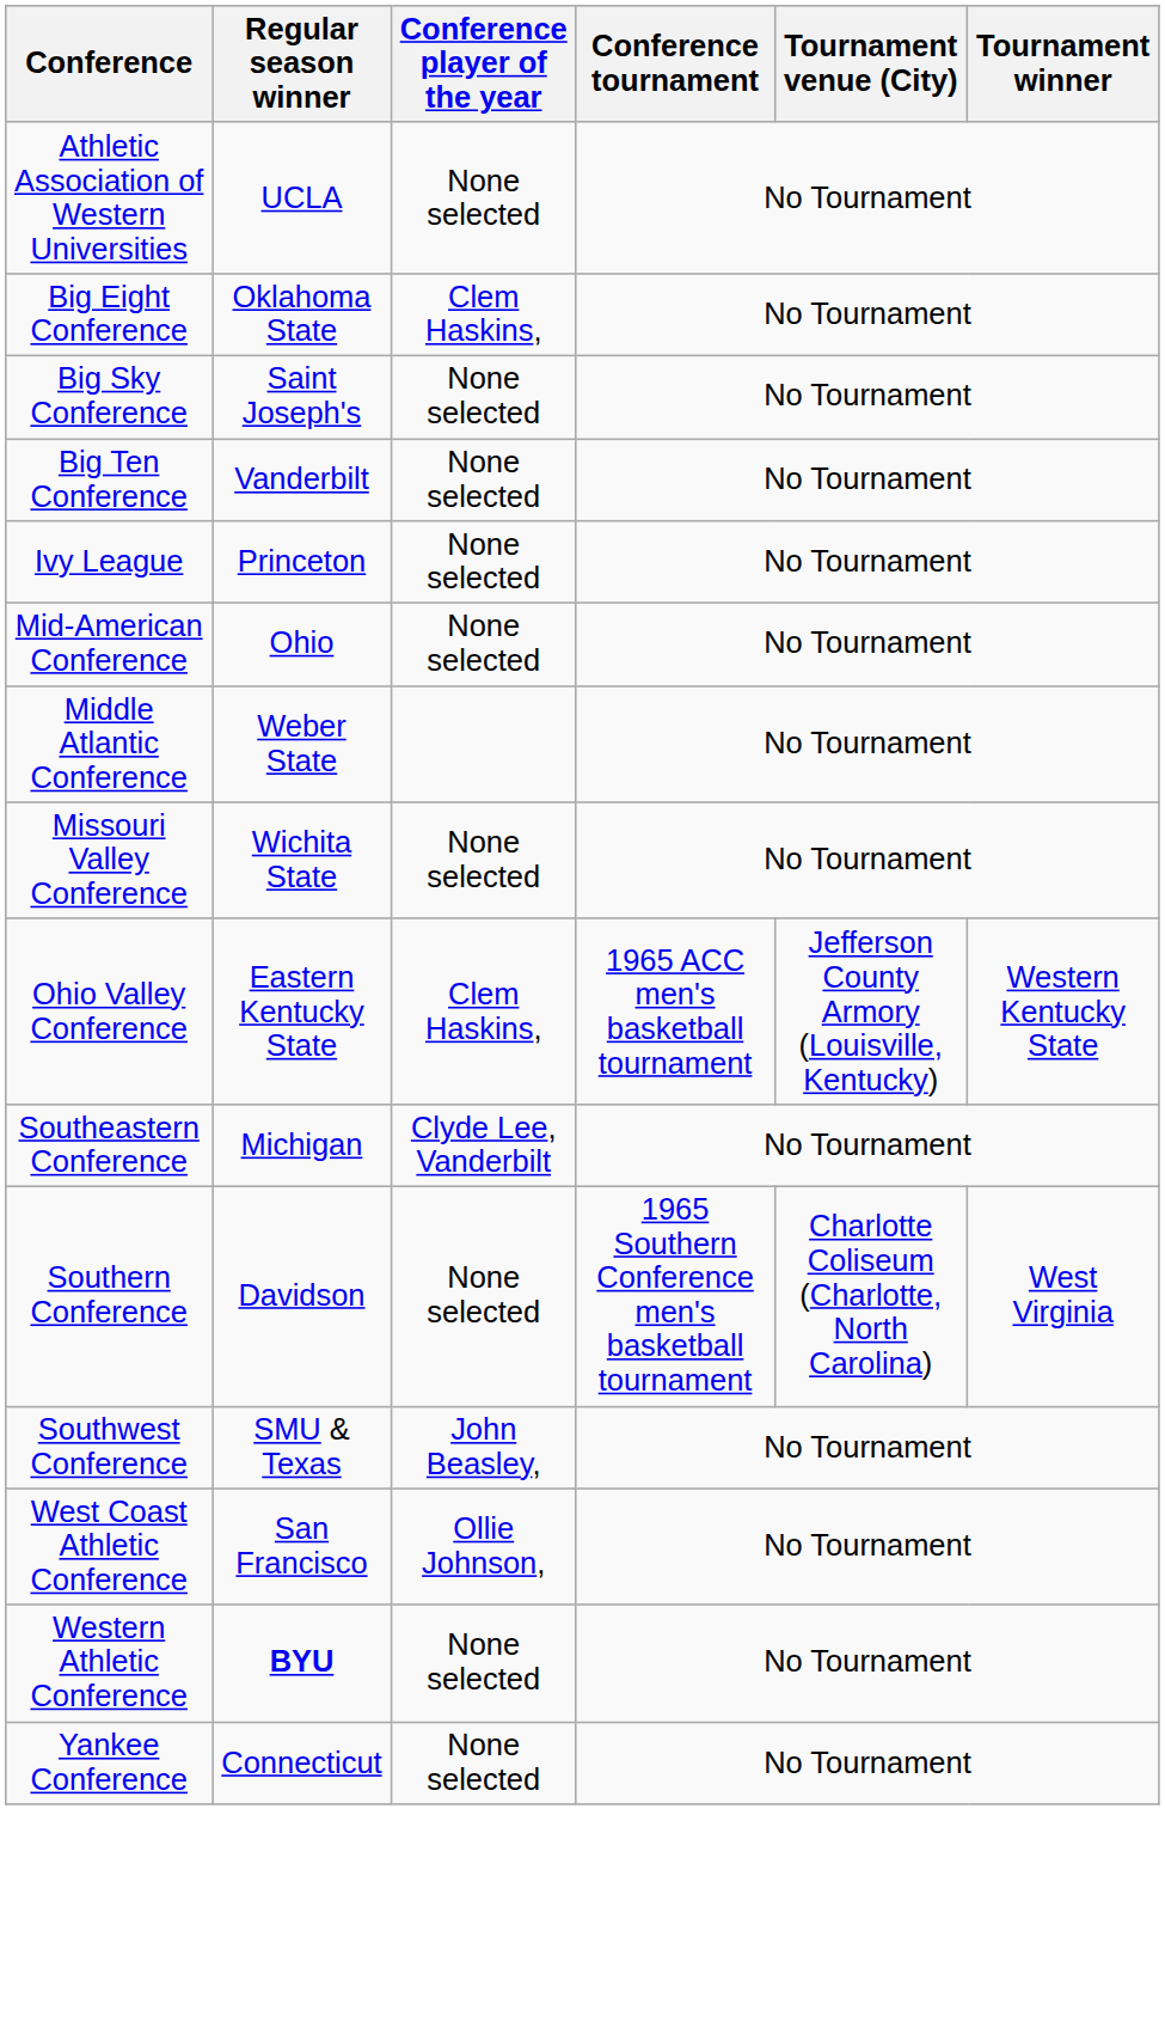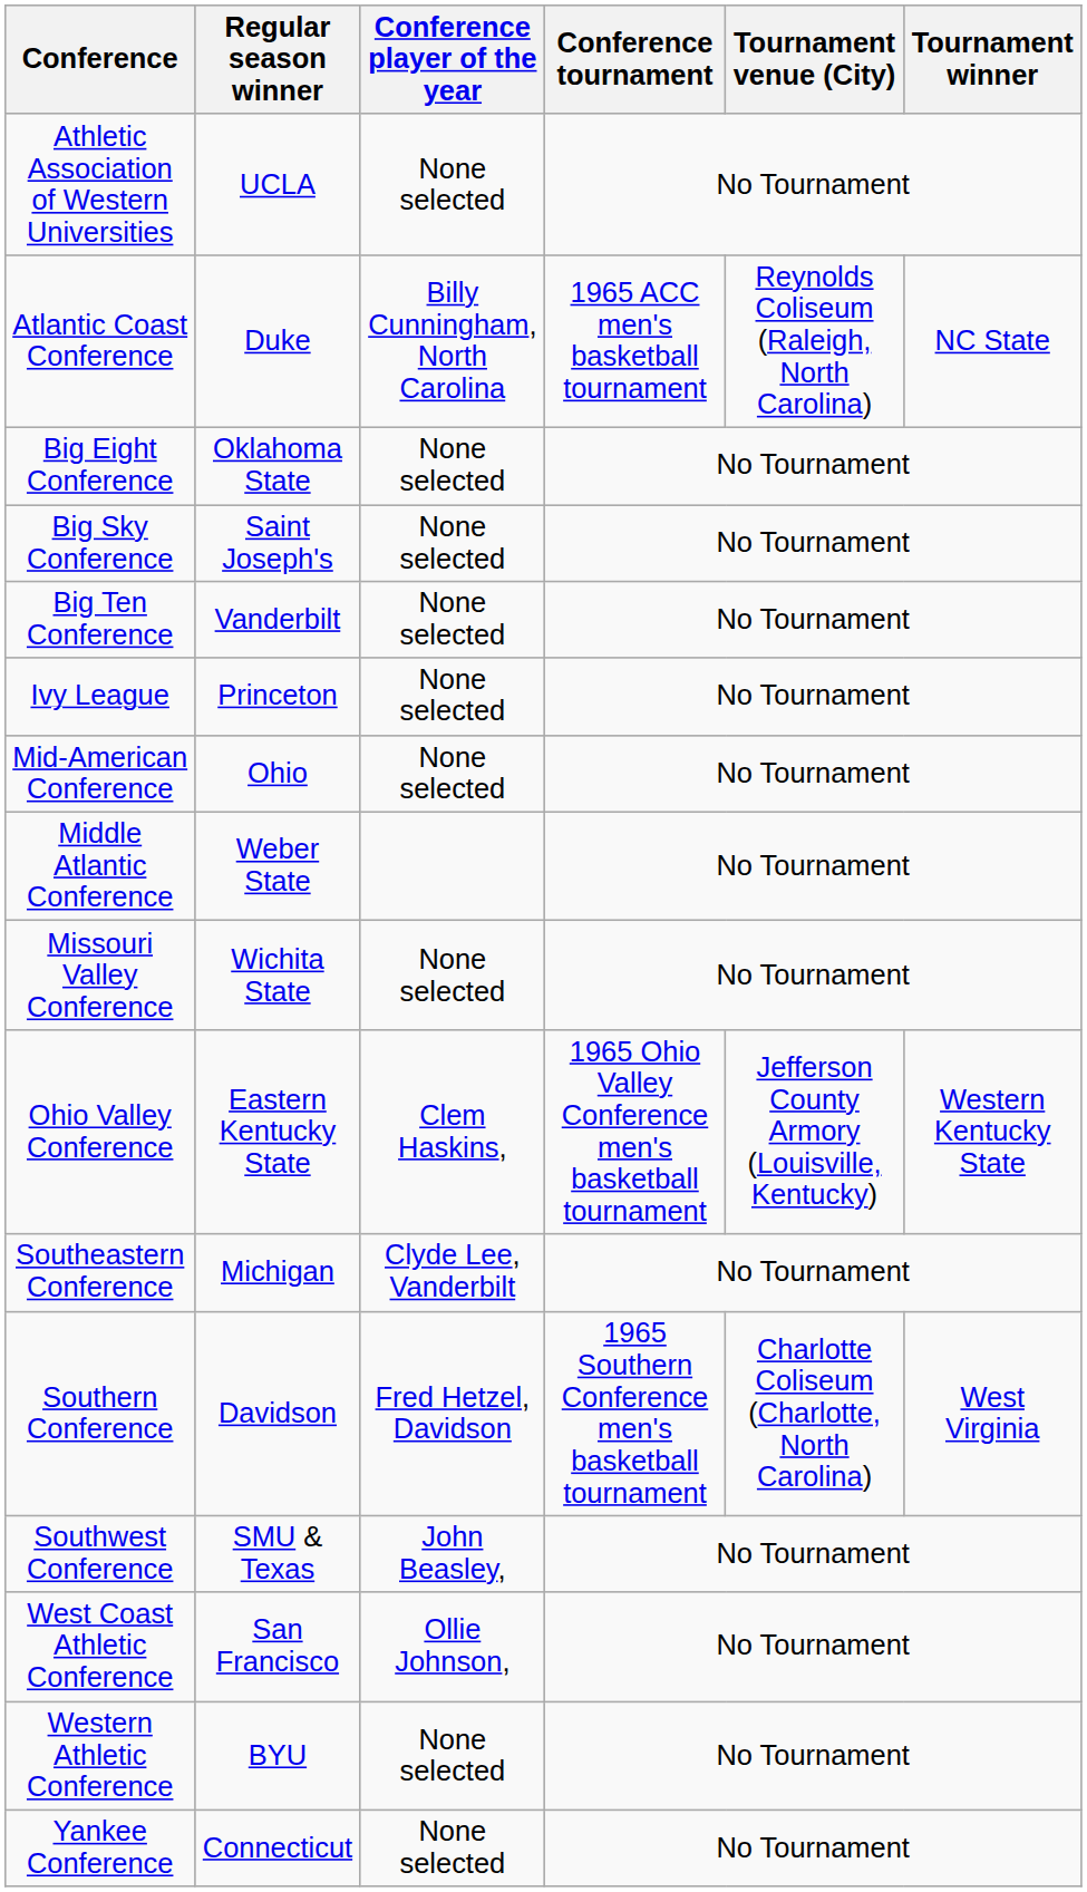 <table class="wikitable" style="text-align:center;">
 <tr>
 <th>Conference</th>
 <th>Regular <br> season winner</th>
 <th><a href='#'>Conference <br> player of the year</a></th>
 <th>Conference <br> tournament</th>
 <th>Tournament <br> venue (City)</th>
 <th>Tournament <br> winner</th>
 </tr>
 <tr>
 <td><a href='#'>Athletic Association of Western Universities</a></td>
 <td><a href='#'>UCLA</a></td>
 <td>None selected</td>
 <td colspan=3>No Tournament</td>
 </tr>
 <tr>
+<td><a href='#'>Atlantic Coast Conference</a></td>
+<td><a href='#'>Duke</a></td>
+<td><a href='#'>Billy Cunningham</a>,<br><a href='#'>North Carolina</a></td>
+<td><a href='#'>1965 ACC men's basketball tournament</a></td>
+<td><a href='#'>Reynolds Coliseum</a><br>(<a href='#'>Raleigh, North Carolina</a>)</td>
+<td><a href='#'>NC State</a></td>
+</tr>
+<tr>
 <td><a href='#'>Big Eight Conference</a></td>
 <td><a href='#'>Oklahoma State</a></td>
-<td><a href='#'>Clem Haskins</a>, </td>
+<td>None selected</td>
 <td colspan=3>No Tournament</td>
 </tr>
 <tr>
 <td><a href='#'>Big Sky Conference</a></td>
 <td><a href='#'>Saint Joseph's</a></td>
 <td>None selected</td>
 <td colspan=3>No Tournament</td>
 </tr>
 <tr>
 <td><a href='#'>Big Ten Conference</a></td>
 <td><a href='#'>Vanderbilt</a></td>
 <td>None selected</td>
 <td colspan=3>No Tournament</td>
 </tr>
 <tr>
 <td><a href='#'>Ivy League</a></td>
 <td><a href='#'>Princeton</a></td>
 <td>None selected</td>
 <td colspan=3>No Tournament</td>
 </tr>
 <tr>
 <td><a href='#'>Mid-American Conference</a></td>
 <td><a href='#'>Ohio</a></td>
 <td>None selected</td>
 <td colspan=3>No Tournament</td>
 </tr>
 <tr>
 <td><a href='#'>Middle Atlantic Conference</a></td>
 <td><a href='#'>Weber State</a></td>
 <td></td>
 <td colspan=3>No Tournament</td>
 </tr>
 <tr>
 <td><a href='#'>Missouri Valley Conference</a></td>
 <td><a href='#'>Wichita State</a></td>
 <td>None selected</td>
 <td colspan=3>No Tournament</td>
 </tr>
 <tr>
 <td><a href='#'>Ohio Valley Conference</a></td>
 <td><a href='#'>Eastern Kentucky State</a></td>
 <td><a href='#'>Clem Haskins</a>, </td>
-<td><a href='#'>1965 ACC men's basketball tournament</a></td>
+<td><a href='#'>1965 Ohio Valley Conference men's basketball tournament</a></td>
 <td><a href='#'>Jefferson County Armory</a><br>(<a href='#'>Louisville, Kentucky</a>)</td>
 <td><a href='#'>Western Kentucky State</a></td>
 </tr>
 <tr>
 <td><a href='#'>Southeastern Conference</a></td>
 <td><a href='#'>Michigan</a></td>
 <td><a href='#'>Clyde Lee</a>, <a href='#'>Vanderbilt</a></td>
 <td colspan=3>No Tournament</td>
 </tr>
 <tr>
 <td><a href='#'>Southern Conference</a></td>
 <td><a href='#'>Davidson</a></td>
-<td>None selected</td>
+<td><a href='#'>Fred Hetzel</a>, <a href='#'>Davidson</a></td>
 <td><a href='#'>1965 Southern Conference men's basketball tournament</a></td>
 <td><a href='#'>Charlotte Coliseum</a><br>(<a href='#'>Charlotte, North Carolina</a>)</td>
 <td><a href='#'>West Virginia</a></td>
 </tr>
 <tr>
 <td><a href='#'>Southwest Conference</a></td>
 <td><a href='#'>SMU</a> & <a href='#'>Texas</a></td>
 <td><a href='#'>John Beasley</a>, </td>
 <td colspan=3>No Tournament</td>
 </tr>
 <tr>
 <td><a href='#'>West Coast Athletic Conference</a></td>
 <td><a href='#'>San Francisco</a></td>
 <td><a href='#'>Ollie Johnson</a>, </td>
 <td colspan=3>No Tournament</td>
 </tr>
 <tr>
 <td><a href='#'>Western Athletic Conference</a></td>
-<td><strong><a href='#'>BYU</a></strong></td>
+<td><a href='#'>BYU</a></td>
 <td>None selected</td>
 <td colspan=3>No Tournament</td>
 </tr>
 <tr>
 <td><a href='#'>Yankee Conference</a></td>
 <td><a href='#'>Connecticut</a></td>
 <td>None selected</td>
 <td colspan=3>No Tournament</td>
 </tr>
 </table>
